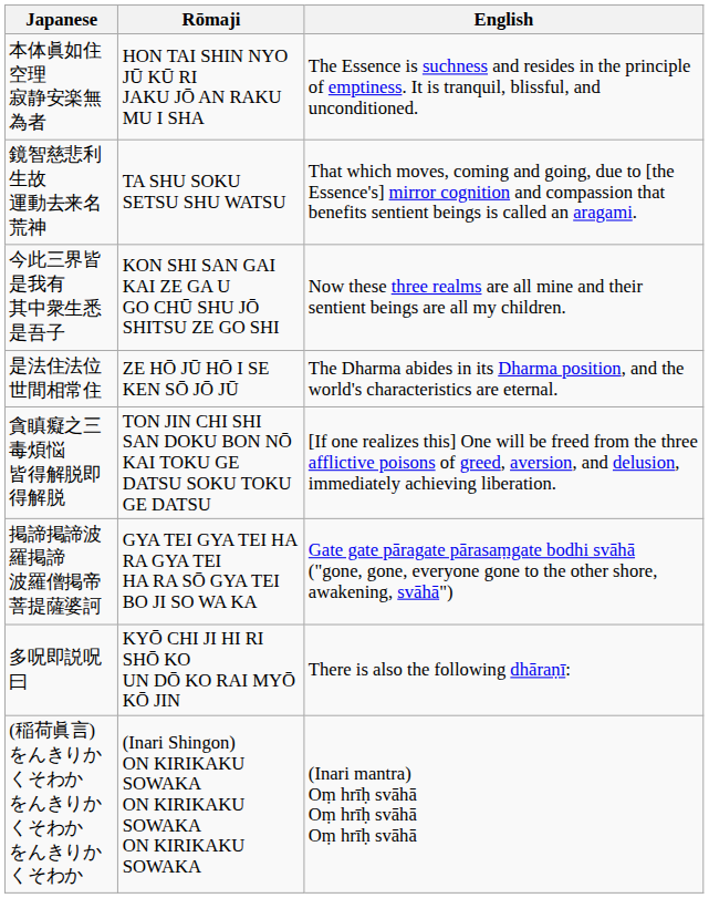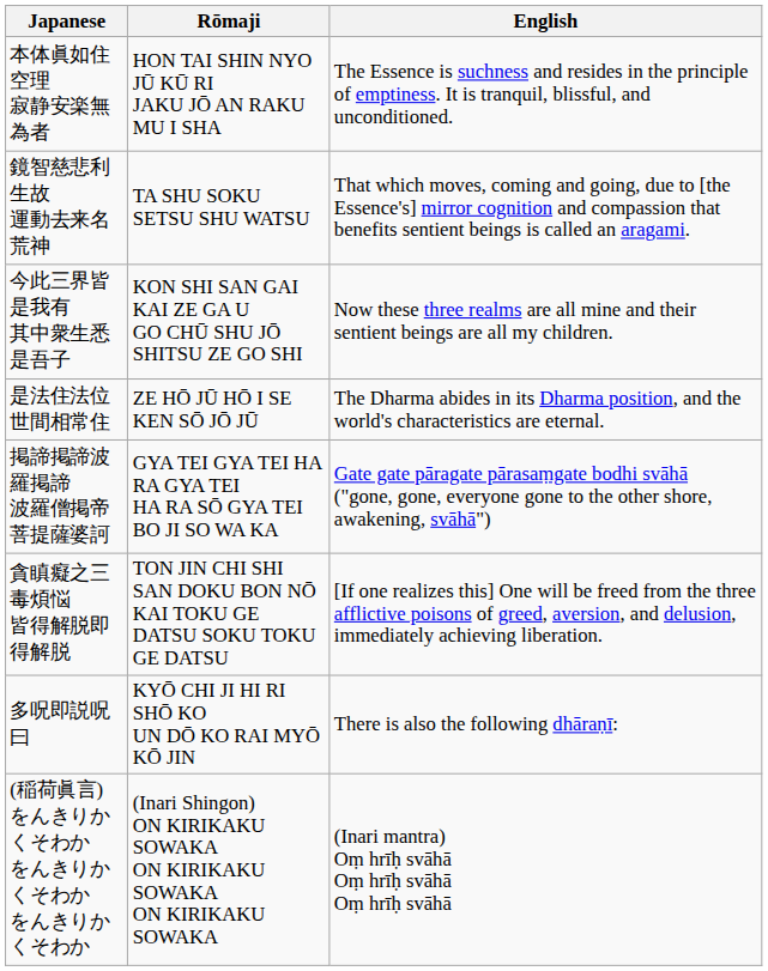 <table class="wikitable" style="white-space: center;"|>
 <tr>
 <th>Japanese</th>
 <th>Rōmaji</th>
 <th>English</th>
 </tr>
 <tr>
 <td>本体眞如住空理<br>寂静安楽無為者</td>
 <td>HON TAI SHIN NYO JŪ KŪ RI<br>JAKU JŌ AN RAKU MU I SHA</td>
 <td>The Essence is <a href='#'>suchness</a> and resides in the principle of <a href='#'>emptiness</a>. It is tranquil, blissful, and unconditioned.</td>
 </tr>
 <tr>
 <td>鏡智慈悲利生故<br>運動去来名荒神</td>
 <td>TA SHU SOKU SETSU SHU WATSU</td>
 <td>That which moves, coming and going, due to [the Essence's] <a href='#'>mirror cognition</a> and compassion that benefits sentient beings is called an <a href='#'>aragami</a>.</td>
 </tr>
 <tr>
 <td>今此三界皆是我有<br>其中衆生悉是吾子</td>
 <td>KON SHI SAN GAI KAI ZE GA U<br>GO CHŪ SHU JŌ SHITSU ZE GO SHI</td>
 <td>Now these <a href='#'>three realms</a> are all mine and their sentient beings are all my children.</td>
 </tr>
 <tr>
 <td>是法住法位世間相常住</td>
 <td>ZE HŌ JŪ HŌ I SE KEN SŌ JŌ JŪ</td>
 <td>The Dharma abides in its <a href='#'>Dharma position</a>, and the world's characteristics are eternal.</td>
 </tr>
 <tr>
+<td>掲諦掲諦波羅掲諦<br>波羅僧掲帝菩提薩婆訶</td>
+<td>GYA TEI GYA TEI HA RA GYA TEI<br>HA RA SŌ GYA TEI BO JI SO WA KA</td>
+<td><a href='#'>Gate gate pāragate pārasaṃgate bodhi svāhā</a><br>("gone, gone, everyone gone to the other shore, awakening, <a href='#'>svāhā</a>")</td>
+</tr>
+<tr>
 <td>貪瞋癡之三毒煩悩<br>皆得解脱即得解脱</td>
 <td>TON JIN CHI SHI SAN DOKU BON NŌ<br>KAI TOKU GE DATSU SOKU TOKU GE DATSU</td>
 <td>[If one realizes this] One will be freed from the three <a href='#'>afflictive poisons</a> of <a href='#'>greed</a>, <a href='#'>aversion</a>, and <a href='#'>delusion</a>, immediately achieving liberation.</td>
-</tr>
-<tr>
-<td>掲諦掲諦波羅掲諦<br>波羅僧掲帝菩提薩婆訶</td>
-<td>GYA TEI GYA TEI HA RA GYA TEI<br>HA RA SŌ GYA TEI BO JI SO WA KA</td>
-<td><a href='#'>Gate gate pāragate pārasaṃgate bodhi svāhā</a><br>("gone, gone, everyone gone to the other shore, awakening, <a href='#'>svāhā</a>")</td>
 </tr>
 <tr>
 <td>多呪即説呪曰</td>
 <td>KYŌ CHI JI HI RI SHŌ KO<br>UN DŌ KO RAI MYŌ KŌ JIN</td>
 <td>There is also the following <a href='#'>dhāraṇī</a>:</td>
 </tr>
 <tr>
 <td>(稲荷眞言)<br>をんきりかくそわか<br>をんきりかくそわか<br>をんきりかくそわか</td>
 <td>(Inari Shingon)<br>ON KIRIKAKU SOWAKA<br>ON KIRIKAKU SOWAKA<br>ON KIRIKAKU SOWAKA</td>
 <td>(Inari mantra)<br>Oṃ hrīḥ svāhā<br>Oṃ hrīḥ svāhā<br>Oṃ hrīḥ svāhā</td>
 </tr>
 </table>
